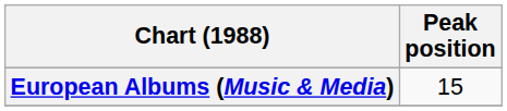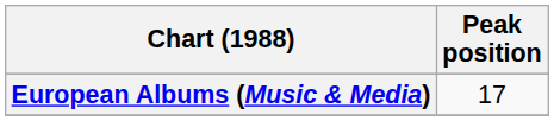 <table class="wikitable sortable plainrowheaders" style="text-align:center">
 <tr>
 <th scope="col">Chart (1988)</th>
 <th scope="col">Peak<br>position</th>
 </tr>
 <tr>
 </tr>
 <tr>
 <th scope="row"><a href='#'>European Albums</a> (<em><a href='#'>Music & Media</a></em>)</th>
-<td>15</td>
+<td>17</td>
 </tr>
 <tr>
 </tr>
 <tr>
 </tr>
 <tr>
 </tr>
 <tr>
 </tr>
 <tr>
 </tr>
 </table>
